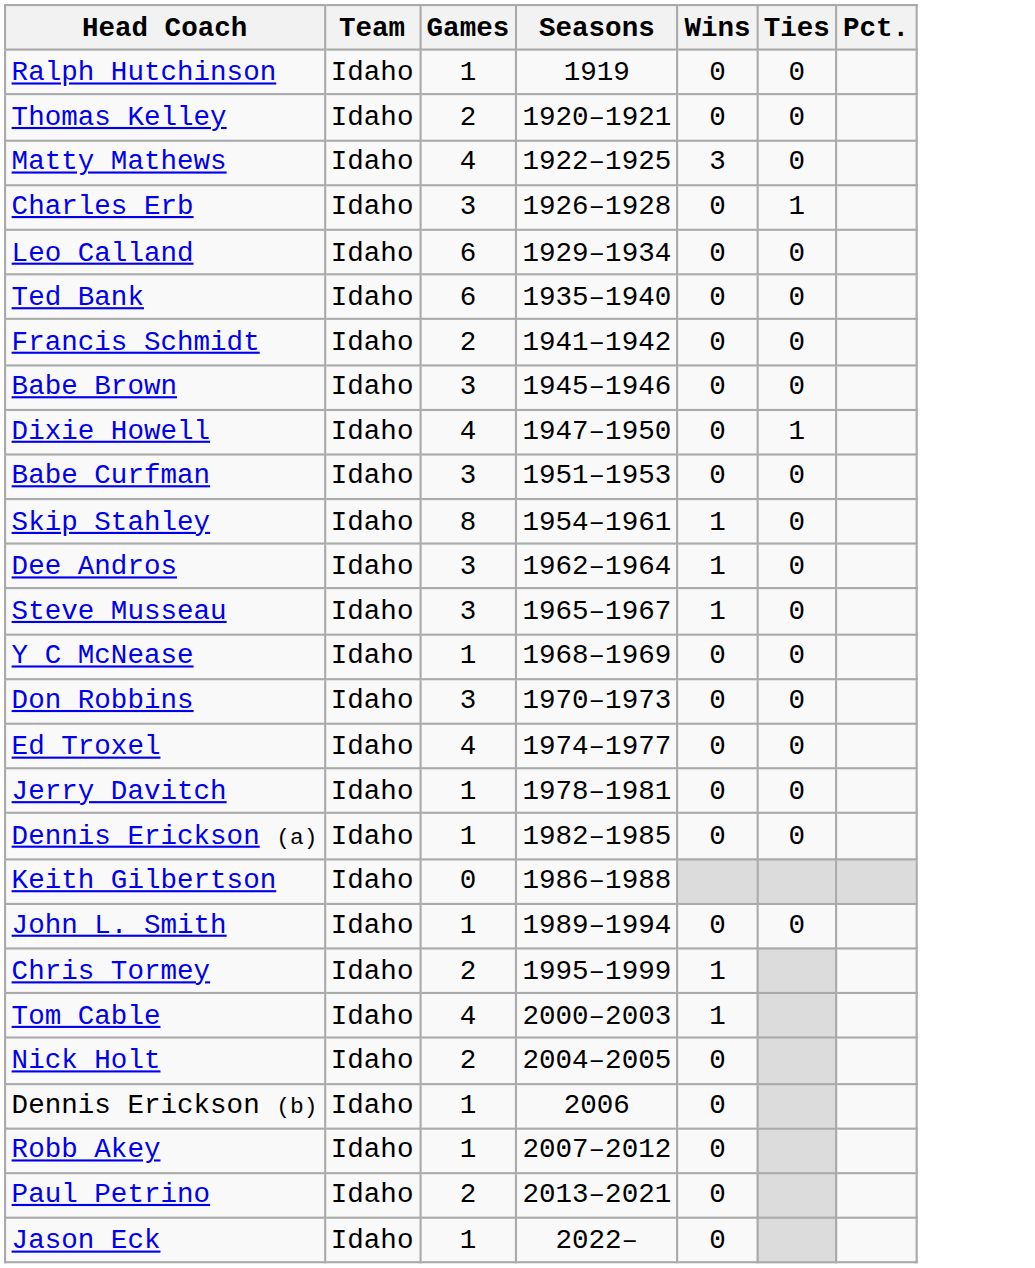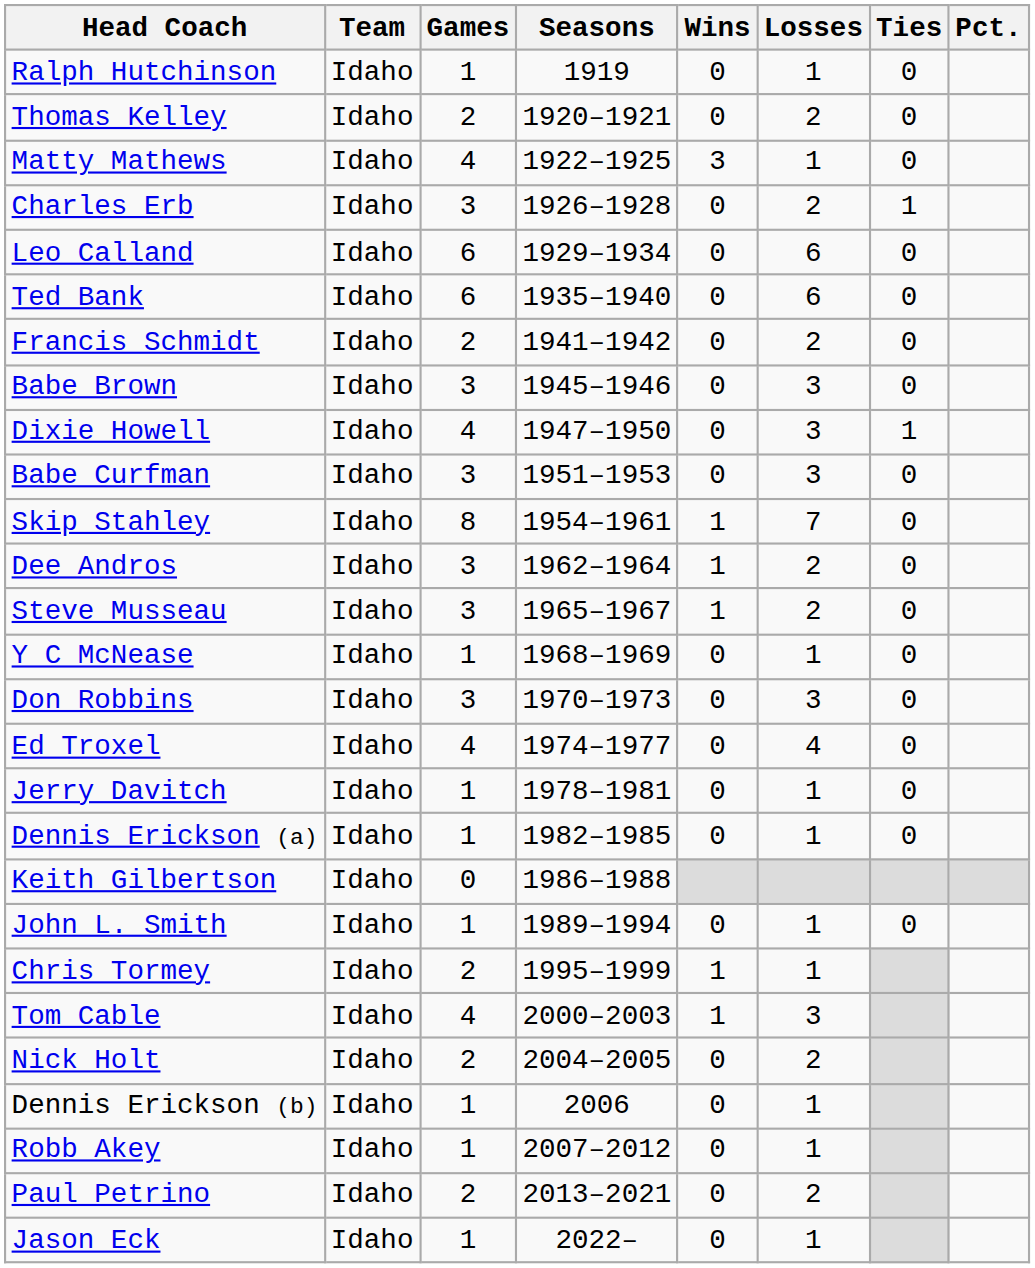 <table class="sortable wikitable" style="text-align:center">
 <tr>
 <th>Head Coach</th>
 <th>Team</th>
 <th>Games</th>
 <th>Seasons</th>
 <th>Wins</th>
+<th>Losses</th>
 <th>Ties</th>
 <th>Pct.</th>
 </tr>
 <tr>
 <td align=left><a href='#'>Ralph Hutchinson</a></td>
 <td>Idaho</td>
 <td>1</td>
 <td>1919</td>
 <td>0</td>
+<td>1</td>
 <td>0</td>
 <td></td>
 </tr>
 <tr>
 <td align=left><a href='#'>Thomas Kelley</a></td>
 <td>Idaho</td>
 <td>2</td>
 <td>1920–1921</td>
 <td>0</td>
+<td>2</td>
 <td>0</td>
 <td></td>
 </tr>
 <tr>
 <td align=left><a href='#'>Matty Mathews</a></td>
 <td>Idaho</td>
 <td>4</td>
 <td>1922–1925</td>
 <td>3</td>
+<td>1</td>
 <td>0</td>
 <td></td>
 </tr>
 <tr>
 <td align=left><a href='#'>Charles Erb</a></td>
 <td>Idaho</td>
 <td>3</td>
 <td>1926–1928</td>
 <td>0</td>
+<td>2</td>
 <td>1</td>
 <td></td>
 </tr>
 <tr>
 <td align=left><a href='#'>Leo Calland</a></td>
 <td>Idaho</td>
 <td>6</td>
 <td>1929–1934</td>
 <td>0</td>
+<td>6</td>
 <td>0</td>
 <td></td>
 </tr>
 <tr>
 <td align=left><a href='#'>Ted Bank</a></td>
 <td>Idaho</td>
 <td>6</td>
 <td>1935–1940</td>
 <td>0</td>
+<td>6</td>
 <td>0</td>
 <td></td>
 </tr>
 <tr>
 <td align=left><a href='#'>Francis Schmidt</a></td>
 <td>Idaho</td>
 <td>2</td>
 <td>1941–1942</td>
 <td>0</td>
+<td>2</td>
 <td>0</td>
 <td></td>
 </tr>
 <tr>
 <td align=left><a href='#'>Babe Brown</a></td>
 <td>Idaho</td>
 <td>3</td>
 <td>1945–1946</td>
 <td>0</td>
+<td>3</td>
 <td>0</td>
 <td></td>
 </tr>
 <tr>
 <td align=left><a href='#'>Dixie Howell</a></td>
 <td>Idaho</td>
 <td>4</td>
 <td>1947–1950</td>
 <td>0</td>
+<td>3</td>
 <td>1</td>
 <td></td>
 </tr>
 <tr>
 <td align=left><a href='#'>Babe Curfman</a></td>
 <td>Idaho</td>
 <td>3</td>
 <td>1951–1953</td>
 <td>0</td>
+<td>3</td>
 <td>0</td>
 <td></td>
 </tr>
 <tr>
 <td align=left><a href='#'>Skip Stahley</a></td>
 <td>Idaho</td>
 <td>8</td>
 <td>1954–1961</td>
 <td>1</td>
+<td>7</td>
 <td>0</td>
 <td></td>
 </tr>
 <tr>
 <td align=left><a href='#'>Dee Andros</a></td>
 <td>Idaho</td>
 <td>3</td>
 <td>1962–1964</td>
 <td>1</td>
+<td>2</td>
 <td>0</td>
 <td></td>
 </tr>
 <tr>
 <td align=left><a href='#'>Steve Musseau</a></td>
 <td>Idaho</td>
 <td>3</td>
 <td>1965–1967</td>
 <td>1</td>
+<td>2</td>
 <td>0</td>
 <td></td>
 </tr>
 <tr>
 <td align=left><a href='#'>Y C McNease</a></td>
 <td>Idaho</td>
 <td>1</td>
 <td>1968–1969</td>
 <td>0</td>
+<td>1</td>
 <td>0</td>
 <td></td>
 </tr>
 <tr>
 <td align=left><a href='#'>Don Robbins</a></td>
 <td>Idaho</td>
 <td>3</td>
 <td>1970–1973</td>
 <td>0</td>
+<td>3</td>
 <td>0</td>
 <td></td>
 </tr>
 <tr>
 <td align=left><a href='#'>Ed Troxel</a></td>
 <td>Idaho</td>
 <td>4</td>
 <td>1974–1977</td>
 <td>0</td>
+<td>4</td>
 <td>0</td>
 <td></td>
 </tr>
 <tr>
 <td align=left><a href='#'>Jerry Davitch</a></td>
 <td>Idaho</td>
 <td>1</td>
 <td>1978–1981</td>
 <td>0</td>
+<td>1</td>
 <td>0</td>
 <td></td>
 </tr>
 <tr>
 <td align=left><a href='#'>Dennis Erickson</a> <small>(a)</small></td>
 <td>Idaho</td>
 <td>1</td>
 <td>1982–1985</td>
 <td>0</td>
+<td>1</td>
 <td>0</td>
 <td></td>
 </tr>
 <tr>
 <td align=left><a href='#'>Keith Gilbertson</a></td>
 <td>Idaho</td>
 <td>0</td>
 <td>1986–1988</td>
 <td style="background:#DCDCDC;"></td>
 <td style="background:#DCDCDC;"></td>
 <td style="background:#DCDCDC;"></td>
+<td style="background:#DCDCDC;"></td>
 </tr>
 <tr>
 <td align=left><a href='#'>John L. Smith</a></td>
 <td>Idaho</td>
 <td>1</td>
 <td>1989–1994</td>
 <td>0</td>
+<td>1</td>
 <td>0</td>
 <td></td>
 </tr>
 <tr>
 <td align=left><a href='#'>Chris Tormey</a></td>
 <td>Idaho</td>
 <td>2</td>
 <td>1995–1999</td>
+<td>1</td>
 <td>1</td>
 <td style="background:#DCDCDC;"> </td>
 <td></td>
 </tr>
 <tr>
 <td align=left><a href='#'>Tom Cable</a></td>
 <td>Idaho</td>
 <td>4</td>
 <td>2000–2003</td>
 <td>1</td>
+<td>3</td>
 <td style="background:#DCDCDC;"> </td>
 <td></td>
 </tr>
 <tr>
 <td align=left><a href='#'>Nick Holt</a></td>
 <td>Idaho</td>
 <td>2</td>
 <td>2004–2005</td>
 <td>0</td>
+<td>2</td>
 <td style="background:#DCDCDC;"> </td>
 <td></td>
 </tr>
 <tr>
 <td align=left>Dennis Erickson <small>(b)</small></td>
 <td>Idaho</td>
 <td>1</td>
 <td>2006</td>
 <td>0</td>
+<td>1</td>
 <td style="background:#DCDCDC;"> </td>
 <td></td>
 </tr>
 <tr>
 <td align=left><a href='#'>Robb Akey</a></td>
 <td>Idaho</td>
 <td>1</td>
 <td>2007–2012</td>
 <td>0</td>
+<td>1</td>
 <td style="background:#DCDCDC;"> </td>
 <td></td>
 </tr>
 <tr>
 <td align=left><a href='#'>Paul Petrino</a></td>
 <td>Idaho</td>
 <td>2</td>
 <td>2013–2021</td>
 <td>0</td>
+<td>2</td>
 <td style="background:#DCDCDC;"> </td>
 <td></td>
 </tr>
 <tr>
 <td align=left><a href='#'>Jason Eck</a></td>
 <td>Idaho</td>
 <td>1</td>
 <td>2022–</td>
 <td>0</td>
+<td>1</td>
 <td style="background:#DCDCDC;"> </td>
 <td></td>
 </tr>
 </table>
